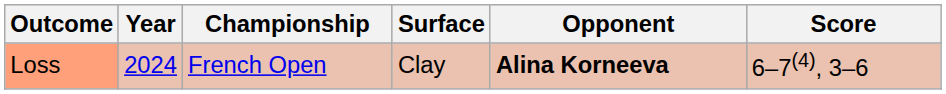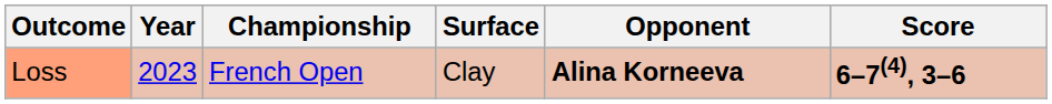 <table class="wikitable" style=font-size:97%>
 <tr>
 <th>Outcome</th>
 <th>Year</th>
 <th width=130>Championship</th>
 <th>Surface</th>
 <th width=160>Opponent</th>
 <th width=120>Score</th>
 </tr>
 <tr style="background:#ebc2af;">
 <td style="background:#ffa07a;">Loss</td>
-<td><a href='#'>2024</a></td>
+<td><a href='#'>2023</a></td>
 <td><a href='#'>French Open</a></td>
 <td>Clay</td>
 <td><strong> Alina Korneeva</strong></td>
-<td>6–7<sup>(4)</sup>, 3–6</td>
+<td><strong>6–7<sup>(4)</sup>, 3–6</strong></td>
 </tr>
 </table>
